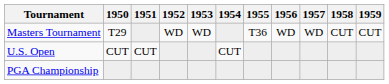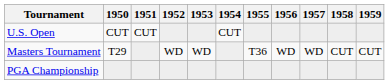 <table class="wikitable" style="font-size:95%;text-align:center;">
 <tr>
 <th>Tournament</th>
 <th>1950</th>
 <th>1951</th>
 <th>1952</th>
 <th>1953</th>
 <th>1954</th>
 <th>1955</th>
 <th>1956</th>
 <th>1957</th>
 <th>1958</th>
 <th>1959</th>
 </tr>
 <tr>
+<td align=left><a href='#'>U.S. Open</a></td>
+<td>CUT</td>
+<td>CUT</td>
+<td style="background:#eeeeee;"></td>
+<td style="background:#eeeeee;"></td>
+<td>CUT</td>
+<td style="background:#eeeeee;"></td>
+<td style="background:#eeeeee;"></td>
+<td style="background:#eeeeee;"></td>
+<td style="background:#eeeeee;"></td>
+<td style="background:#eeeeee;"></td>
+</tr>
+<tr>
 <td align=left><a href='#'>Masters Tournament</a></td>
 <td>T29</td>
 <td style="background:#eeeeee;"></td>
 <td>WD</td>
 <td>WD</td>
 <td style="background:#eeeeee;"></td>
 <td>T36</td>
 <td>WD</td>
 <td>WD</td>
 <td>CUT</td>
 <td>CUT</td>
-</tr>
-<tr>
-<td align=left><a href='#'>U.S. Open</a></td>
-<td>CUT</td>
-<td>CUT</td>
-<td style="background:#eeeeee;"></td>
-<td style="background:#eeeeee;"></td>
-<td>CUT</td>
-<td style="background:#eeeeee;"></td>
-<td style="background:#eeeeee;"></td>
-<td style="background:#eeeeee;"></td>
-<td style="background:#eeeeee;"></td>
-<td style="background:#eeeeee;"></td>
 </tr>
 <tr>
 <td align=left><a href='#'>PGA Championship</a></td>
 <td style="background:#eeeeee;"></td>
 <td style="background:#eeeeee;"></td>
 <td style="background:#eeeeee;"></td>
 <td style="background:#eeeeee;"></td>
 <td style="background:#eeeeee;"></td>
 <td style="background:#eeeeee;"></td>
 <td style="background:#eeeeee;"></td>
 <td style="background:#eeeeee;"></td>
 <td style="background:#eeeeee;"></td>
 <td style="background:#eeeeee;"></td>
 </tr>
 </table>
